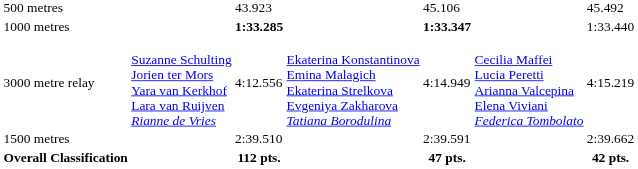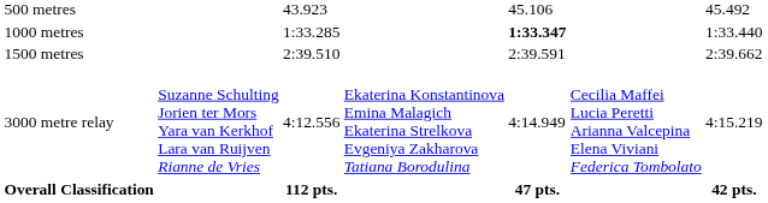 <table>
 <tr>
 <td>500 metres</td>
 <td></td>
 <td>43.923</td>
 <td></td>
 <td>45.106</td>
 <td></td>
 <td>45.492</td>
 </tr>
 <tr>
 <td>1000 metres</td>
 <td></td>
-<td><strong>1:33.285</strong></td>
+<td>1:33.285</td>
 <td></td>
 <td><strong>1:33.347</strong></td>
 <td></td>
 <td>1:33.440</td>
+</tr>
+<tr>
+<td>1500 metres</td>
+<td></td>
+<td>2:39.510</td>
+<td></td>
+<td>2:39.591</td>
+<td></td>
+<td>2:39.662</td>
 </tr>
 <tr>
 <td>3000 metre relay</td>
 <td><br><a href='#'>Suzanne Schulting</a><br><a href='#'>Jorien ter Mors</a><br><a href='#'>Yara van Kerkhof</a><br><a href='#'>Lara van Ruijven</a><br><em><a href='#'>Rianne de Vries</a></em></td>
 <td>4:12.556</td>
 <td><br><a href='#'>Ekaterina Konstantinova</a><br><a href='#'>Emina Malagich</a><br><a href='#'>Ekaterina Strelkova</a><br><a href='#'>Evgeniya Zakharova</a><br><em><a href='#'>Tatiana Borodulina</a></em></td>
 <td>4:14.949</td>
 <td><br><a href='#'>Cecilia Maffei</a><br><a href='#'>Lucia Peretti</a><br><a href='#'>Arianna Valcepina</a><br><a href='#'>Elena Viviani</a><br><em><a href='#'>Federica Tombolato</a></em></td>
 <td>4:15.219</td>
 </tr>
 <tr>
-<td>1500 metres</td>
-<td></td>
-<td>2:39.510</td>
-<td></td>
-<td>2:39.591</td>
-<td></td>
-<td>2:39.662</td>
-</tr>
-<tr>
 <th>Overall Classification</th>
 <th></th>
 <th>112 pts.</th>
 <th></th>
 <th>47 pts.</th>
 <th></th>
 <th>42 pts.</th>
 </tr>
 </table>
